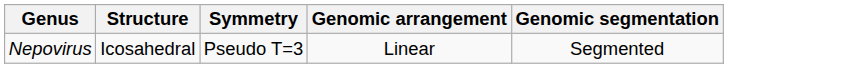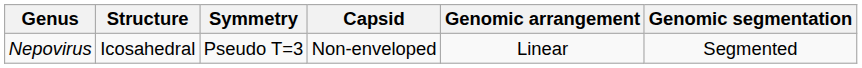 <table class="wikitable sortable" style="text-align:center">
 <tr>
 <th>Genus</th>
 <th>Structure</th>
 <th>Symmetry</th>
+<th>Capsid</th>
 <th>Genomic arrangement</th>
 <th>Genomic segmentation</th>
 </tr>
 <tr>
 <td><em>Nepovirus</em></td>
 <td>Icosahedral</td>
 <td>Pseudo T=3</td>
+<td>Non-enveloped</td>
 <td>Linear</td>
 <td>Segmented</td>
 </tr>
 </table>
